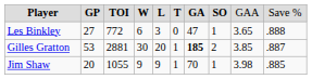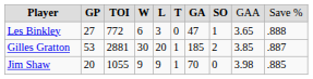 <table class="wikitable" width="50%">
 <tr align="center"  bgcolor="#dddddd">
 <td><strong>Player</strong></td>
 <td><strong>GP</strong></td>
 <td><strong>TOI</strong></td>
 <td><strong>W</strong></td>
 <td><strong>L</strong></td>
 <td><strong>T</strong></td>
 <td><strong>GA</strong></td>
 <td><strong>SO</strong></td>
 <td>GAA</td>
 <td>Save %</td>
 </tr>
 <tr>
 <td><a href='#'>Les Binkley</a></td>
 <td>27</td>
 <td>772</td>
 <td>6</td>
 <td>3</td>
 <td>0</td>
 <td>47</td>
 <td>1</td>
 <td>3.65</td>
 <td>.888</td>
 </tr>
 <tr>
 <td><a href='#'>Gilles Gratton</a></td>
 <td>53</td>
 <td>2881</td>
 <td>30</td>
 <td>20</td>
 <td>1</td>
-<td><strong>185</strong></td>
+<td>185</td>
 <td>2</td>
 <td>3.85</td>
 <td>.887</td>
 </tr>
 <tr>
 <td><a href='#'>Jim Shaw</a></td>
 <td>20</td>
 <td>1055</td>
 <td>9</td>
 <td>9</td>
 <td>1</td>
 <td>70</td>
-<td>1</td>
+<td>0</td>
 <td>3.98</td>
 <td>.885</td>
 </tr>
 </table>
